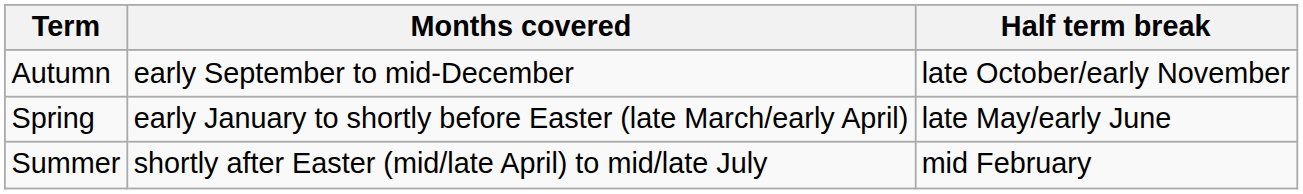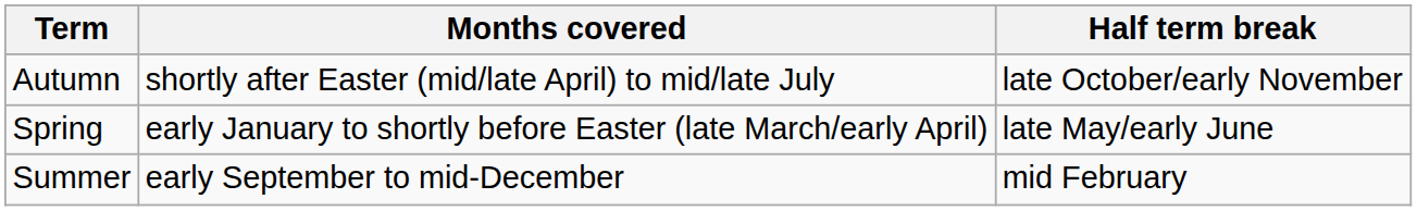 <table class="wikitable">
 <tr>
 <th>Term</th>
 <th>Months covered</th>
 <th>Half term break</th>
 </tr>
 <tr>
 <td>Autumn</td>
-<td>early September to mid-December</td>
+<td>shortly after Easter (mid/late April) to mid/late July</td>
 <td>late October/early November</td>
 </tr>
 <tr>
 <td>Spring</td>
 <td>early January to shortly before Easter (late March/early April)</td>
 <td>late May/early June</td>
 </tr>
 <tr>
 <td>Summer</td>
-<td>shortly after Easter (mid/late April) to mid/late July</td>
+<td>early September to mid-December</td>
 <td>mid February</td>
 </tr>
 </table>
